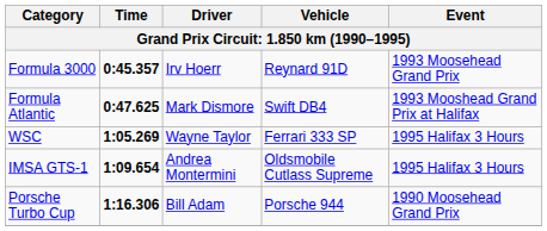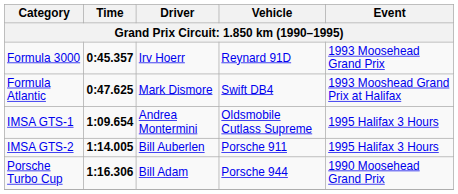 <table class="wikitable">
 <tr>
 <th>Category</th>
 <th>Time</th>
 <th>Driver</th>
 <th>Vehicle</th>
 <th>Event</th>
 </tr>
 <tr>
 <th colspan=5>Grand Prix Circuit: 1.850 km (1990–1995)</th>
 </tr>
 <tr>
 <td><a href='#'>Formula 3000</a></td>
 <td><strong>0:45.357</strong></td>
 <td><a href='#'>Irv Hoerr</a></td>
 <td><a href='#'>Reynard 91D</a></td>
 <td><a href='#'>1993 Moosehead Grand Prix</a></td>
 </tr>
 <tr>
 <td><a href='#'>Formula Atlantic</a></td>
 <td><strong>0:47.625</strong></td>
 <td><a href='#'>Mark Dismore</a></td>
 <td><a href='#'>Swift DB4</a></td>
 <td><a href='#'>1993 Mooshead Grand Prix at Halifax</a></td>
 </tr>
 <tr>
-<td><a href='#'>WSC</a></td>
-<td><strong>1:05.269</strong></td>
-<td><a href='#'>Wayne Taylor</a></td>
-<td><a href='#'>Ferrari 333 SP</a></td>
-<td><a href='#'>1995 Halifax 3 Hours</a></td>
-</tr>
-<tr>
 <td><a href='#'>IMSA GTS-1</a></td>
 <td><strong>1:09.654</strong></td>
 <td><a href='#'>Andrea Montermini</a></td>
 <td><a href='#'>Oldsmobile Cutlass Supreme</a></td>
+<td><a href='#'>1995 Halifax 3 Hours</a></td>
+</tr>
+<tr>
+<td><a href='#'>IMSA GTS-2</a></td>
+<td><strong>1:14.005</strong></td>
+<td><a href='#'>Bill Auberlen</a></td>
+<td><a href='#'>Porsche 911</a></td>
 <td><a href='#'>1995 Halifax 3 Hours</a></td>
 </tr>
 <tr>
 <td><a href='#'>Porsche Turbo Cup</a></td>
 <td><strong>1:16.306</strong></td>
 <td><a href='#'>Bill Adam</a></td>
 <td><a href='#'>Porsche 944</a></td>
 <td><a href='#'>1990 Moosehead Grand Prix</a></td>
 </tr>
 <tr>
 </tr>
 </table>
